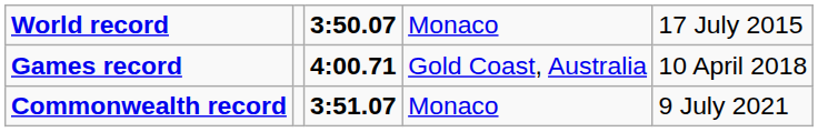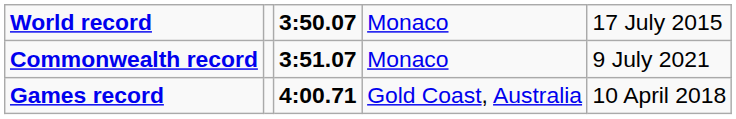 <table class="wikitable">
 <tr>
 <td><a href='#'><strong>World record</strong></a></td>
 <td></td>
 <td><strong>3:50.07</strong></td>
 <td><a href='#'>Monaco</a></td>
 <td>17 July 2015</td>
 </tr>
 <tr>
+<td><a href='#'><strong>Commonwealth record</strong></a></td>
+<td></td>
+<td><strong>3:51.07 </strong></td>
+<td><a href='#'>Monaco</a></td>
+<td>9 July 2021</td>
+</tr>
+<tr>
 <td><a href='#'><strong>Games record</strong></a></td>
 <td></td>
 <td><strong>4:00.71</strong></td>
 <td><a href='#'>Gold Coast</a>, <a href='#'>Australia</a></td>
 <td>10 April 2018</td>
 </tr>
-<tr>
-<td><a href='#'><strong>Commonwealth record</strong></a></td>
-<td></td>
-<td><strong>3:51.07 </strong></td>
-<td><a href='#'>Monaco</a></td>
-<td>9 July 2021</td>
-</tr>
 </table>
